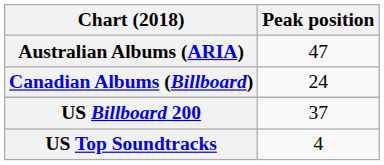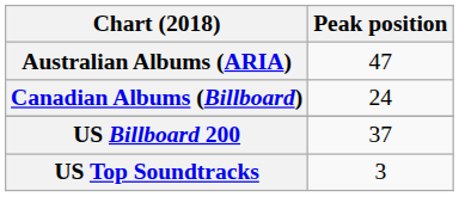 <table class="wikitable plainrowheaders sortable" style="text-align:center">
 <tr>
 <th scope="col">Chart (2018)</th>
 <th scope="col">Peak position</th>
 </tr>
 <tr>
 <th scope="row">Australian Albums (<a href='#'>ARIA</a>)</th>
 <td>47</td>
 </tr>
 <tr>
 <th scope="row"><a href='#'>Canadian Albums</a> (<em><a href='#'>Billboard</a></em>)</th>
 <td>24</td>
 </tr>
 <tr>
 </tr>
 <tr>
 <th scope="row">US <a href='#'><em>Billboard</em> 200</a></th>
 <td>37</td>
 </tr>
 <tr>
 <th scope="row">US <a href='#'>Top Soundtracks</a></th>
-<td>4</td>
+<td>3</td>
 </tr>
 </table>
